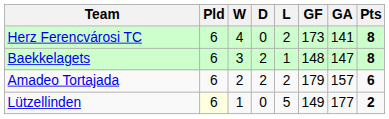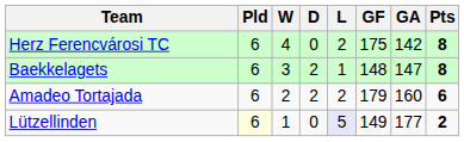 <table class="wikitable" style="text-align:center">
 <tr>
 <th width=220>Team</th>
 <th width=20>Pld</th>
 <th width=20>W</th>
 <th width=20>D</th>
 <th width=20>L</th>
 <th width=20>GF</th>
 <th width=20>GA</th>
 <th width=20>Pts</th>
 </tr>
 <tr bgcolor="#ccffcc">
 <td align="left"> <a href='#'>Herz Ferencvárosi TC</a></td>
 <td>6</td>
 <td>4</td>
 <td>0</td>
 <td>2</td>
-<td>173</td>
-<td>141</td>
+<td>175</td>
+<td>142</td>
 <td><strong>8</strong></td>
 </tr>
 <tr bgcolor="#ccffcc">
 <td align="left"> <a href='#'>Baekkelagets</a></td>
 <td>6</td>
 <td>3</td>
 <td>2</td>
 <td>1</td>
 <td>148</td>
 <td>147</td>
 <td><strong>8</strong></td>
 </tr>
 <tr>
 <td align="left"> <a href='#'>Amadeo Tortajada</a></td>
 <td>6</td>
 <td>2</td>
 <td>2</td>
 <td>2</td>
 <td>179</td>
-<td>157</td>
+<td>160</td>
 <td><strong>6</strong></td>
 </tr>
 <tr>
 <td align="left"> <a href='#'>Lützellinden</a></td>
 <td style="background: lightyellow;">6</td>
 <td>1</td>
 <td>0</td>
-<td>5</td>
+<td style="background: lavender;">5</td>
 <td>149</td>
 <td>177</td>
 <td><strong>2</strong></td>
 </tr>
 </table>
